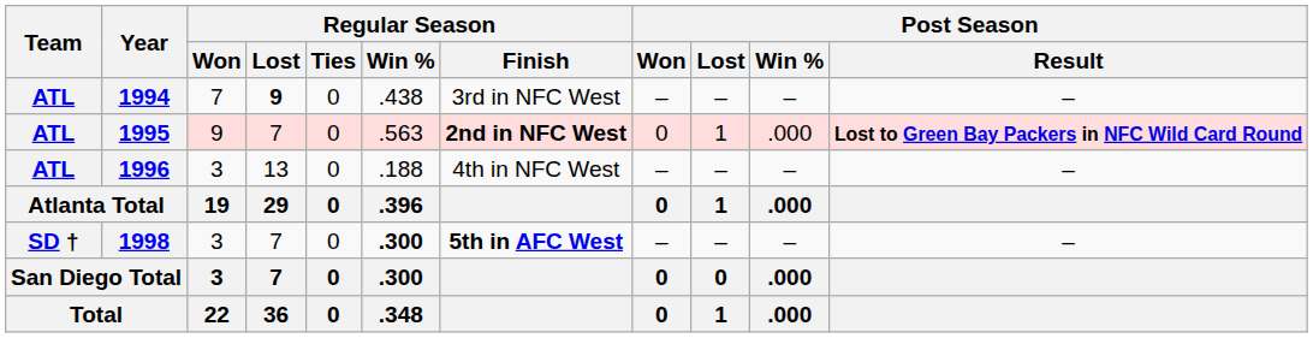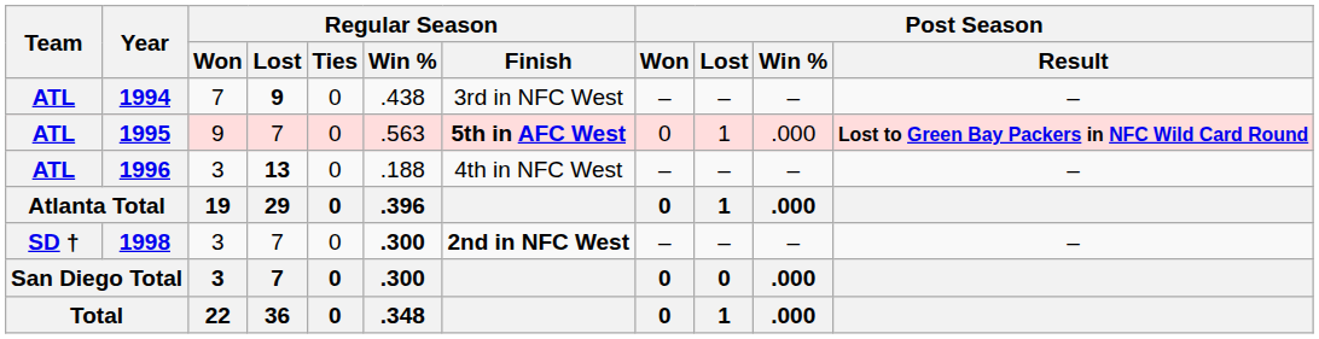 <table class="wikitable" style="font-size: 95%; text-align:center;">
 <tr>
 <th rowspan="2">Team</th>
 <th rowspan="2">Year</th>
 <th colspan="5">Regular Season</th>
 <th colspan="4">Post Season</th>
 </tr>
 <tr>
 <th>Won</th>
 <th>Lost</th>
 <th>Ties</th>
 <th>Win %</th>
 <th>Finish</th>
 <th>Won</th>
 <th>Lost</th>
 <th>Win %</th>
 <th>Result</th>
 </tr>
 <tr>
 <th><a href='#'>ATL</a></th>
 <th><a href='#'>1994</a></th>
 <td>7</td>
 <td><strong>9</strong></td>
 <td>0</td>
 <td>.438</td>
 <td>3rd in NFC West</td>
 <td>–</td>
 <td>–</td>
 <td>–</td>
 <td>–</td>
 </tr>
 <tr style="background:#fdd;">
 <th><a href='#'>ATL</a></th>
 <th><a href='#'>1995</a></th>
 <td>9</td>
 <td>7</td>
 <td>0</td>
 <td>.563</td>
-<td><strong>2nd in NFC West</strong></td>
+<td><strong>5th in <a href='#'>AFC West</a></strong></td>
 <td>0</td>
 <td>1</td>
 <td>.000</td>
 <td><small><strong>Lost to <a href='#'>Green Bay Packers</a> in <a href='#'>NFC Wild Card Round</a></strong></small></td>
 </tr>
 <tr>
 <th><a href='#'>ATL</a></th>
 <th><a href='#'>1996</a></th>
 <td>3</td>
-<td>13</td>
+<td><strong>13</strong></td>
 <td>0</td>
 <td>.188</td>
 <td>4th in NFC West</td>
 <td>–</td>
 <td>–</td>
 <td>–</td>
 <td>–</td>
 </tr>
 <tr>
 <th colspan="2">Atlanta Total</th>
 <th>19</th>
 <th>29</th>
 <th>0</th>
 <th>.396</th>
 <th></th>
 <th>0</th>
 <th>1</th>
 <th>.000</th>
 <th></th>
 </tr>
 <tr>
 <th><a href='#'>SD</a> †</th>
 <th><a href='#'>1998</a></th>
 <td>3</td>
 <td>7</td>
 <td>0</td>
 <td><strong>.300</strong></td>
-<td><strong>5th in <a href='#'>AFC West</a></strong></td>
+<td><strong>2nd in NFC West</strong></td>
 <td>–</td>
 <td>–</td>
 <td>–</td>
 <td>–</td>
 </tr>
 <tr>
 <th colspan="2">San Diego Total</th>
 <th>3</th>
 <th>7</th>
 <th>0</th>
 <th>.300</th>
 <th></th>
 <th>0</th>
 <th>0</th>
 <th>.000</th>
 <th></th>
 </tr>
 <tr>
 <th colspan="2">Total</th>
 <th>22</th>
 <th>36</th>
 <th>0</th>
 <th>.348</th>
 <th></th>
 <th>0</th>
 <th>1</th>
 <th>.000</th>
 <th></th>
 </tr>
 </table>
